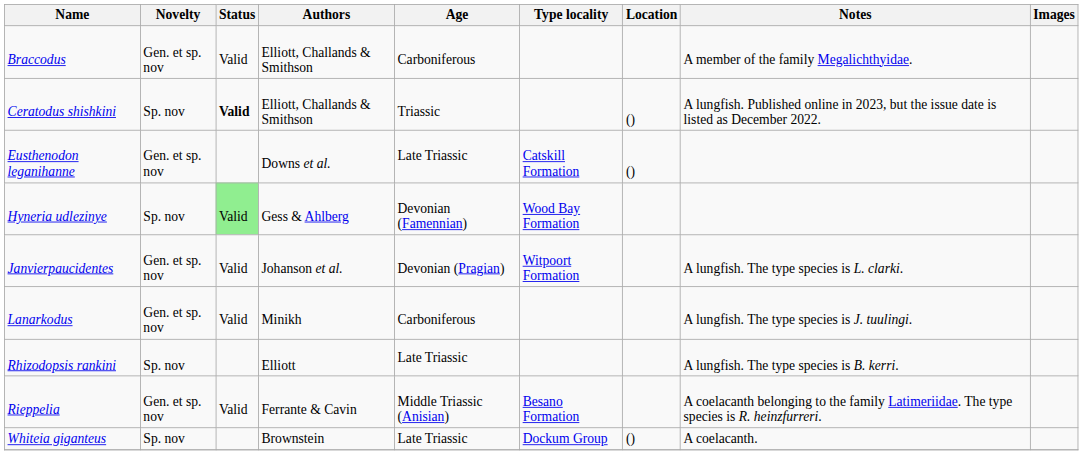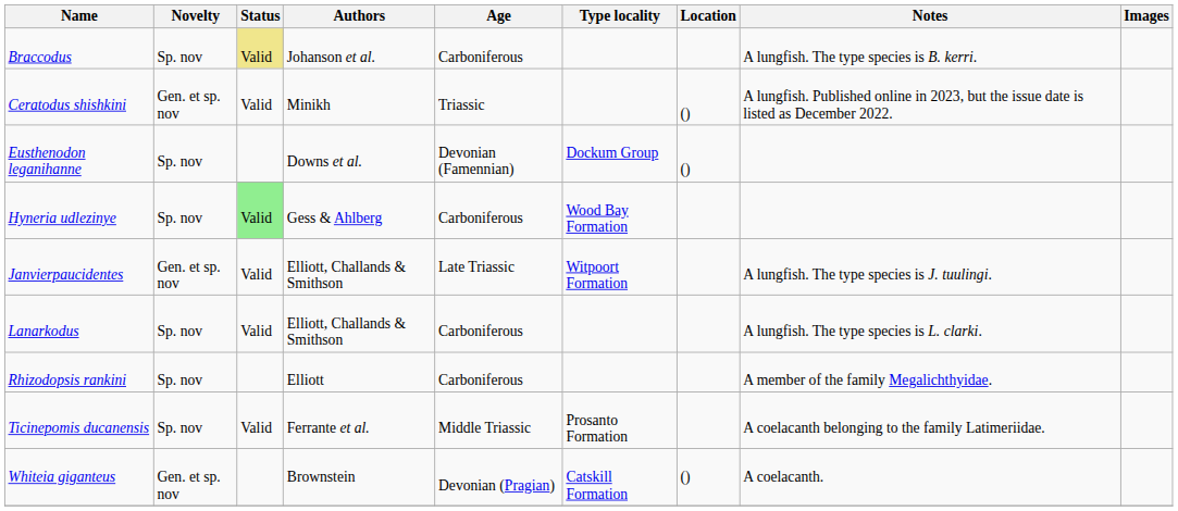 <table class="wikitable sortable" align="center" width="100%">
 <tr>
 <th>Name</th>
 <th>Novelty</th>
 <th>Status</th>
 <th>Authors</th>
 <th>Age</th>
 <th>Type locality</th>
 <th>Location</th>
 <th>Notes</th>
 <th>Images</th>
 </tr>
 <tr>
 <td><br><em><a href='#'>Braccodus</a></em></td>
-<td><br>Gen. et sp. nov</td>
-<td><br>Valid</td>
-<td><br>Elliott, Challands & Smithson</td>
+<td><br>Sp. nov</td>
+<td style="background: khaki;"><br>Valid</td>
+<td><br>Johanson <em>et al.</em></td>
 <td><br>Carboniferous</td>
 <td></td>
 <td><br></td>
-<td><br>A member of the family <a href='#'>Megalichthyidae</a>.</td>
+<td><br>A lungfish. The type species is <em>B. kerri</em>.</td>
 <td></td>
 </tr>
 <tr>
 <td><br><em><a href='#'>Ceratodus shishkini</a></em></td>
-<td><br>Sp. nov</td>
-<td><strong><br>Valid</strong></td>
-<td><br>Elliott, Challands & Smithson</td>
+<td><br>Gen. et sp. nov</td>
+<td><br>Valid</td>
+<td><br>Minikh</td>
 <td><br>Triassic</td>
 <td></td>
 <td><br><br>()</td>
 <td><br>A lungfish. Published online in 2023, but the issue date is listed as December 2022.</td>
 <td></td>
 </tr>
 <tr>
 <td><br><em><a href='#'>Eusthenodon leganihanne</a></em></td>
-<td><br>Gen. et sp. nov</td>
+<td><br>Sp. nov</td>
 <td></td>
 <td><br>Downs <em>et al.</em></td>
-<td>Late Triassic</td>
-<td><br><a href='#'>Catskill Formation</a></td>
+<td><br>Devonian (Famennian)</td>
+<td><a href='#'>Dockum Group</a></td>
 <td><br><br>()</td>
 <td></td>
 <td></td>
 </tr>
 <tr>
 <td><br><em><a href='#'>Hyneria udlezinye</a></em></td>
 <td><br>Sp. nov</td>
 <td style="background: lightgreen;"><br>Valid</td>
 <td><br>Gess & <a href='#'>Ahlberg</a></td>
-<td><br>Devonian (<a href='#'>Famennian</a>)</td>
+<td><br>Carboniferous</td>
 <td><br><a href='#'>Wood Bay Formation</a></td>
 <td><br></td>
 <td></td>
 <td></td>
 </tr>
 <tr>
 <td><br><em><a href='#'>Janvierpaucidentes</a></em></td>
 <td><br>Gen. et sp. nov</td>
 <td><br>Valid</td>
-<td><br>Johanson <em>et al.</em></td>
-<td><br>Devonian (<a href='#'>Pragian</a>)</td>
+<td><br>Elliott, Challands & Smithson</td>
+<td>Late Triassic</td>
 <td><br><a href='#'>Witpoort Formation</a></td>
 <td><br></td>
-<td><br>A lungfish. The type species is <em>L. clarki</em>.</td>
+<td><br>A lungfish. The type species is <em>J. tuulingi</em>.</td>
 <td></td>
 </tr>
 <tr>
 <td><br><em><a href='#'>Lanarkodus</a></em></td>
-<td><br>Gen. et sp. nov</td>
+<td><br>Sp. nov</td>
 <td><br>Valid</td>
-<td><br>Minikh</td>
+<td><br>Elliott, Challands & Smithson</td>
 <td><br>Carboniferous</td>
 <td></td>
 <td><br></td>
-<td><br>A lungfish. The type species is <em>J. tuulingi</em>.</td>
+<td><br>A lungfish. The type species is <em>L. clarki</em>.</td>
 <td></td>
 </tr>
 <tr>
 <td><br><em><a href='#'>Rhizodopsis rankini</a></em></td>
 <td><br>Sp. nov</td>
 <td></td>
 <td><br>Elliott</td>
-<td>Late Triassic</td>
+<td><br>Carboniferous</td>
 <td></td>
 <td><br></td>
-<td><br>A lungfish. The type species is <em>B. kerri</em>.</td>
+<td><br>A member of the family <a href='#'>Megalichthyidae</a>.</td>
 <td></td>
 </tr>
 <tr>
-<td><br><em><a href='#'>Rieppelia</a></em></td>
-<td><br>Gen. et sp. nov</td>
+<td><br><em><a href='#'>Ticinepomis ducanensis</a></em></td>
+<td><br>Sp. nov</td>
 <td><br>Valid</td>
-<td><br>Ferrante & Cavin</td>
-<td><br>Middle Triassic (<a href='#'>Anisian</a>)</td>
-<td><br><a href='#'>Besano Formation</a></td>
+<td><br>Ferrante <em>et al.</em></td>
+<td><br>Middle Triassic</td>
+<td><br>Prosanto Formation</td>
 <td><br></td>
-<td><br>A coelacanth belonging to the family <a href='#'>Latimeriidae</a>. The type species is <em>R. heinzfurreri</em>.</td>
+<td><br>A coelacanth belonging to the family Latimeriidae.</td>
 <td></td>
 </tr>
 <tr>
 <td><a href='#'><em>Whiteia giganteus</em></a></td>
-<td>Sp. nov</td>
+<td><br>Gen. et sp. nov</td>
 <td></td>
 <td>Brownstein</td>
-<td>Late Triassic</td>
-<td><a href='#'>Dockum Group</a></td>
+<td><br>Devonian (<a href='#'>Pragian</a>)</td>
+<td><br><a href='#'>Catskill Formation</a></td>
 <td> ()</td>
 <td>A coelacanth.</td>
 <td></td>
 </tr>
 <tr>
 </tr>
 </table>
